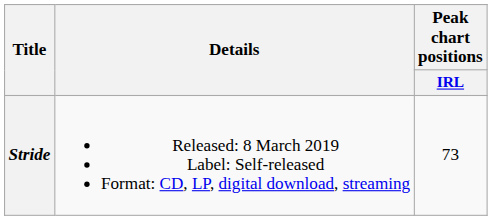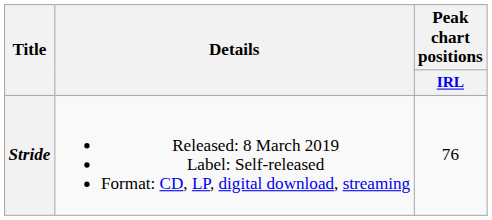 <table class="wikitable plainrowheaders" style="text-align:center;">
 <tr>
 <th scope="col" rowspan="2">Title</th>
 <th scope="col" rowspan="2">Details</th>
 <th scope="col">Peak chart positions</th>
 </tr>
 <tr>
 <th scope="col" style="width:2.5em;font-size:90%;"><a href='#'>IRL</a><br></th>
 </tr>
 <tr>
 <th scope="row"><em>Stride</em></th>
 <td><br><ul><li>Released: 8 March 2019</li><li>Label: Self-released</li><li>Format: <a href='#'>CD</a>, <a href='#'>LP</a>, <a href='#'>digital download</a>, <a href='#'>streaming</a></li></ul></td>
-<td>73</td>
+<td>76</td>
 </tr>
 </table>
